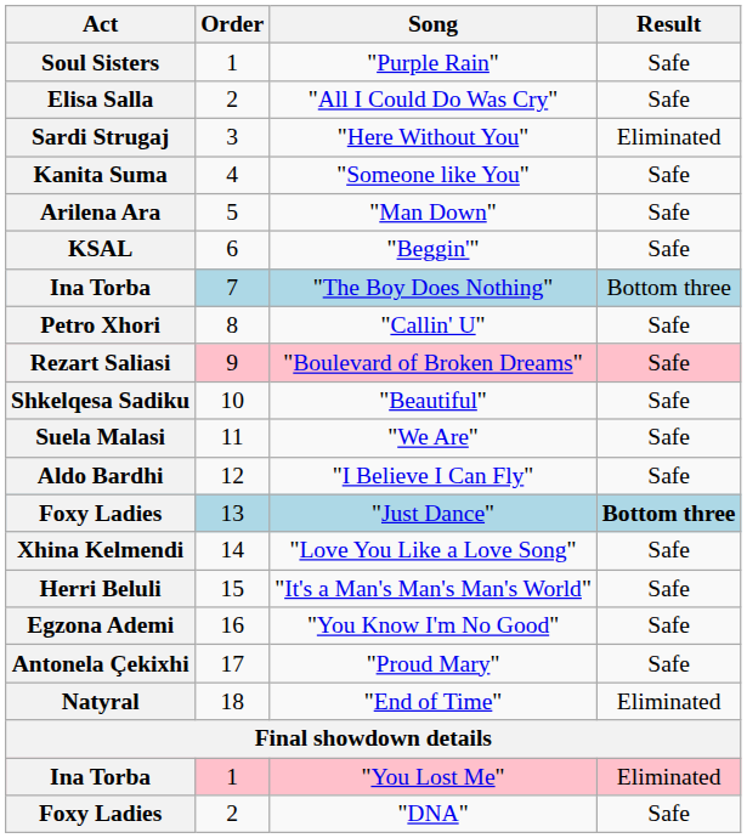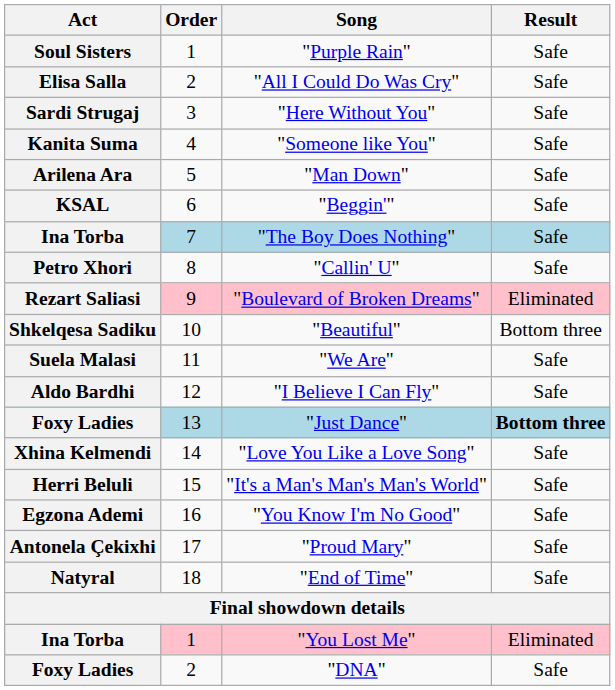 <table class="wikitable plainrowheaders" style="text-align:center;">
 <tr>
 <th scope="col">Act</th>
 <th scope="col">Order</th>
 <th scope="col">Song</th>
 <th scope="col">Result</th>
 </tr>
 <tr>
 <th scope="row">Soul Sisters</th>
 <td>1</td>
 <td>"<a href='#'>Purple Rain</a>"</td>
 <td>Safe</td>
 </tr>
 <tr>
 <th scope="row">Elisa Salla</th>
 <td>2</td>
 <td>"<a href='#'>All I Could Do Was Cry</a>"</td>
 <td>Safe</td>
 </tr>
 <tr>
 <th scope="row">Sardi Strugaj</th>
 <td>3</td>
 <td>"<a href='#'>Here Without You</a>"</td>
-<td>Eliminated</td>
+<td>Safe</td>
 </tr>
 <tr>
 <th scope="row">Kanita Suma</th>
 <td>4</td>
 <td>"<a href='#'>Someone like You</a>"</td>
 <td>Safe</td>
 </tr>
 <tr>
 <th scope="row">Arilena Ara</th>
 <td>5</td>
 <td>"<a href='#'>Man Down</a>"</td>
 <td>Safe</td>
 </tr>
 <tr>
 <th scope="row">KSAL</th>
 <td>6</td>
 <td>"<a href='#'>Beggin'</a>"</td>
 <td>Safe</td>
 </tr>
 <tr style="background:lightblue;">
 <th scope="row">Ina Torba</th>
 <td>7</td>
 <td>"<a href='#'>The Boy Does Nothing</a>"</td>
-<td>Bottom three</td>
+<td>Safe</td>
 </tr>
 <tr>
 <th scope="row">Petro Xhori</th>
 <td>8</td>
 <td>"<a href='#'>Callin' U</a>"</td>
 <td>Safe</td>
 </tr>
 <tr style="background:pink;">
 <th scope="row">Rezart Saliasi</th>
 <td>9</td>
 <td>"<a href='#'>Boulevard of Broken Dreams</a>"</td>
-<td>Safe</td>
+<td>Eliminated</td>
 </tr>
 <tr>
 <th scope="row">Shkelqesa Sadiku</th>
 <td>10</td>
 <td>"<a href='#'>Beautiful</a>"</td>
-<td>Safe</td>
+<td>Bottom three</td>
 </tr>
 <tr>
 <th scope="row">Suela Malasi</th>
 <td>11</td>
 <td>"<a href='#'>We Are</a>"</td>
 <td>Safe</td>
 </tr>
 <tr>
 <th scope="row">Aldo Bardhi</th>
 <td>12</td>
 <td>"<a href='#'>I Believe I Can Fly</a>"</td>
 <td>Safe</td>
 </tr>
 <tr style="background:lightblue;">
 <th scope="row">Foxy Ladies</th>
 <td>13</td>
 <td>"<a href='#'>Just Dance</a>"</td>
 <td><strong>Bottom three</strong></td>
 </tr>
 <tr>
 <th scope="row">Xhina Kelmendi</th>
 <td>14</td>
 <td>"<a href='#'>Love You Like a Love Song</a>"</td>
 <td>Safe</td>
 </tr>
 <tr>
 <th scope="row">Herri Beluli</th>
 <td>15</td>
 <td>"<a href='#'>It's a Man's Man's Man's World</a>"</td>
 <td>Safe</td>
 </tr>
 <tr>
 <th scope="row">Egzona Ademi</th>
 <td>16</td>
 <td>"<a href='#'>You Know I'm No Good</a>"</td>
 <td>Safe</td>
 </tr>
 <tr>
 <th scope="row">Antonela Çekixhi</th>
 <td>17</td>
 <td>"<a href='#'>Proud Mary</a>"</td>
 <td>Safe</td>
 </tr>
 <tr>
 <th scope="row">Natyral</th>
 <td>18</td>
 <td>"<a href='#'>End of Time</a>"</td>
-<td>Eliminated</td>
+<td>Safe</td>
 </tr>
 <tr>
 <th colspan="5">Final showdown details</th>
 </tr>
 <tr style="background:pink;">
 <th scope="row">Ina Torba</th>
 <td>1</td>
 <td>"<a href='#'>You Lost Me</a>"</td>
 <td>Eliminated</td>
 </tr>
 <tr>
 <th scope="row">Foxy Ladies</th>
 <td>2</td>
 <td>"<a href='#'>DNA</a>"</td>
 <td>Safe</td>
 </tr>
 </table>
